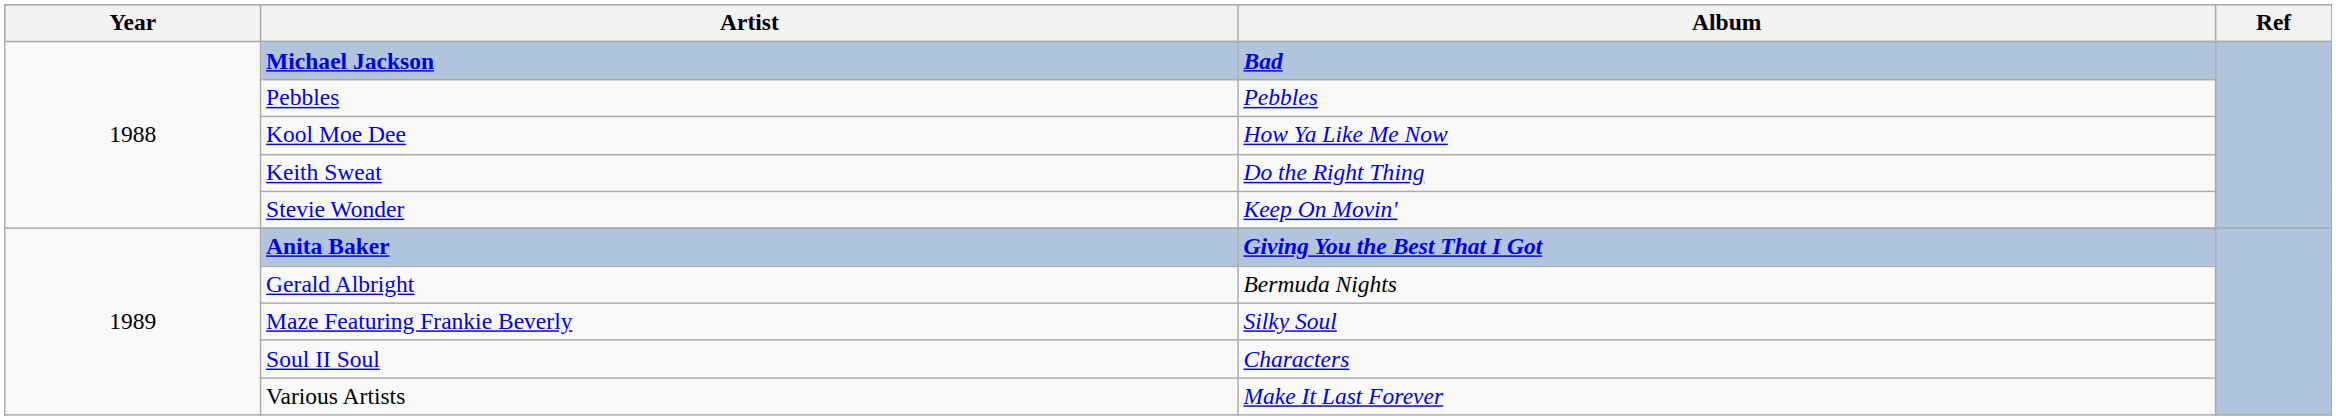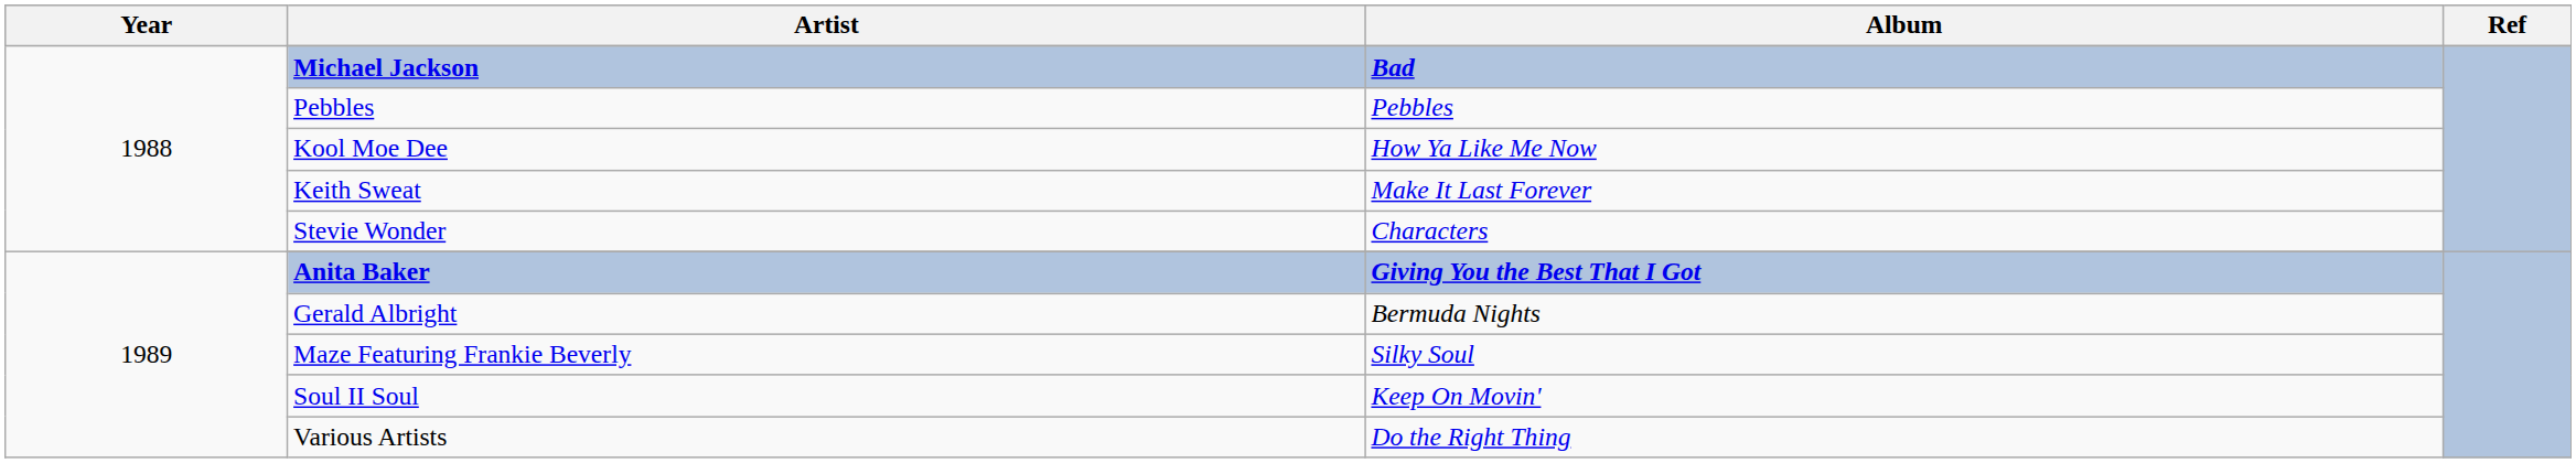 <table class="wikitable" style="width:100%;">
 <tr style="background:#bebebe;">
 <th style="width:11%;">Year</th>
 <th style="width:42%;">Artist</th>
 <th style="width:42%;">Album</th>
 <th style="width:5%;">Ref</th>
 </tr>
 <tr>
 <td rowspan="6" align="center">1988</td>
 </tr>
 <tr style="background:#B0C4DE">
 <td><strong><a href='#'>Michael Jackson</a></strong></td>
 <td><strong><em><a href='#'>Bad</a></em></strong></td>
 <td rowspan="6" align="center"></td>
 </tr>
 <tr>
 <td><a href='#'>Pebbles</a></td>
 <td><em><a href='#'>Pebbles</a></em></td>
 </tr>
 <tr>
 <td><a href='#'>Kool Moe Dee</a></td>
 <td><em><a href='#'>How Ya Like Me Now</a></em></td>
 </tr>
 <tr>
 <td><a href='#'>Keith Sweat</a></td>
-<td><em><a href='#'>Do the Right Thing</a></em></td>
+<td><em><a href='#'>Make It Last Forever</a></em></td>
 </tr>
 <tr>
 <td><a href='#'>Stevie Wonder</a></td>
-<td><em><a href='#'>Keep On Movin'</a></em></td>
+<td><em><a href='#'>Characters</a></em></td>
 </tr>
 <tr>
 <td rowspan="6" align="center">1989</td>
 </tr>
 <tr style="background:#B0C4DE">
 <td><strong><a href='#'>Anita Baker</a></strong></td>
 <td><strong><em><a href='#'>Giving You the Best That I Got</a></em></strong></td>
 <td rowspan="6" align="center"></td>
 </tr>
 <tr>
 <td><a href='#'>Gerald Albright</a></td>
 <td><em>Bermuda Nights</em></td>
 </tr>
 <tr>
 <td><a href='#'>Maze Featuring Frankie Beverly</a></td>
 <td><em><a href='#'>Silky Soul</a></em></td>
 </tr>
 <tr>
 <td><a href='#'>Soul II Soul</a></td>
-<td><em><a href='#'>Characters</a></em></td>
+<td><em><a href='#'>Keep On Movin'</a></em></td>
 </tr>
 <tr>
 <td>Various Artists</td>
-<td><em><a href='#'>Make It Last Forever</a></em></td>
+<td><em><a href='#'>Do the Right Thing</a></em></td>
 </tr>
 </table>
